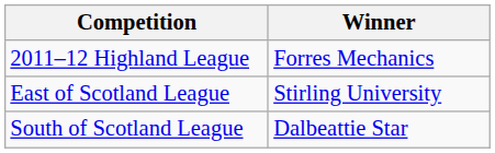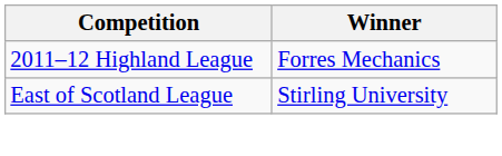 <table class="wikitable">
 <tr>
 <th width=180>Competition</th>
 <th width=150>Winner</th>
 </tr>
 <tr>
 <td><a href='#'>2011–12 Highland League</a></td>
 <td><a href='#'>Forres Mechanics</a></td>
 </tr>
 <tr>
 <td><a href='#'>East of Scotland League</a></td>
 <td><a href='#'>Stirling University</a></td>
 </tr>
-<tr>
-<td><a href='#'>South of Scotland League</a></td>
-<td><a href='#'>Dalbeattie Star</a></td>
-</tr>
 </table>
